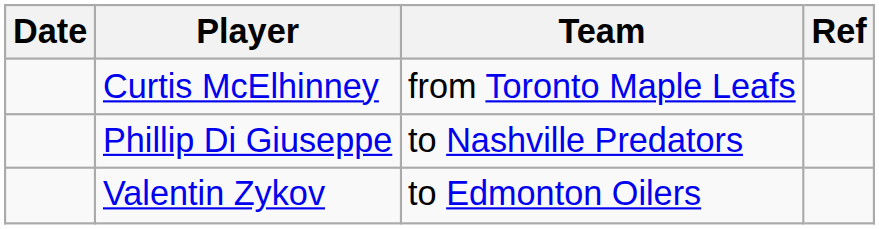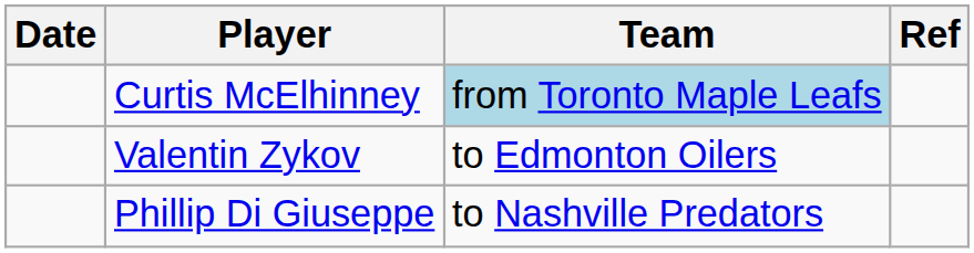 <table class="wikitable">
 <tr>
 <th>Date</th>
 <th>Player</th>
 <th>Team</th>
 <th>Ref</th>
 </tr>
 <tr>
 <td></td>
 <td><a href='#'>Curtis McElhinney</a></td>
-<td>from <a href='#'>Toronto Maple Leafs</a></td>
+<td style="background: lightblue;">from <a href='#'>Toronto Maple Leafs</a></td>
+<td></td>
+</tr>
+<tr>
+<td></td>
+<td><a href='#'>Valentin Zykov</a></td>
+<td>to <a href='#'>Edmonton Oilers</a></td>
 <td></td>
 </tr>
 <tr>
 <td></td>
 <td><a href='#'>Phillip Di Giuseppe</a></td>
 <td>to <a href='#'>Nashville Predators</a></td>
 <td></td>
 </tr>
-<tr>
-<td></td>
-<td><a href='#'>Valentin Zykov</a></td>
-<td>to <a href='#'>Edmonton Oilers</a></td>
-<td></td>
-</tr>
 </table>
